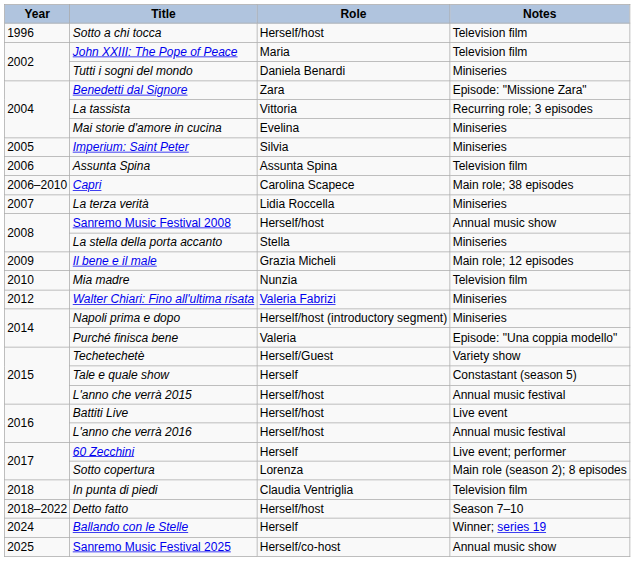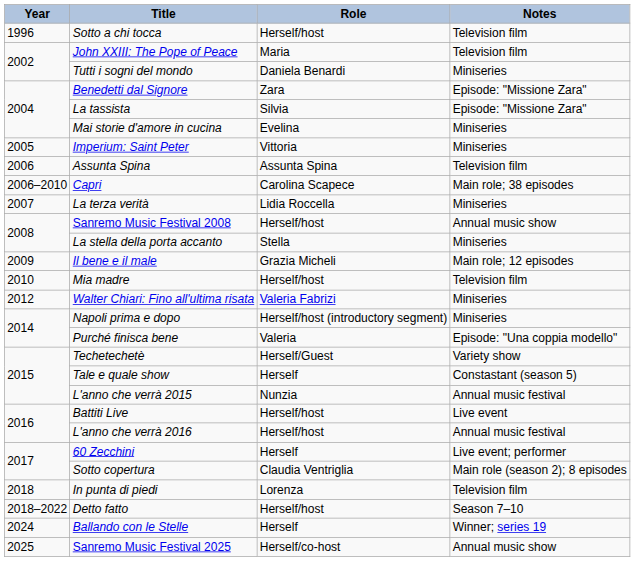 <table class="wikitable">
 <tr style="text-align:center;">
 <th style="background:#B0C4DE;">Year</th>
 <th style="background:#B0C4DE;">Title</th>
 <th style="background:#B0C4DE;">Role</th>
 <th style="background:#B0C4DE;">Notes</th>
 </tr>
 <tr>
 <td>1996</td>
 <td><em>Sotto a chi tocca</em></td>
 <td>Herself/host</td>
 <td>Television film</td>
 </tr>
 <tr>
 <td rowspan="2">2002</td>
 <td><em><a href='#'>John XXIII: The Pope of Peace</a></em></td>
 <td>Maria</td>
 <td>Television film</td>
 </tr>
 <tr>
 <td><em>Tutti i sogni del mondo</em></td>
 <td>Daniela Benardi</td>
 <td>Miniseries</td>
 </tr>
 <tr>
 <td rowspan="3">2004</td>
 <td><em><a href='#'>Benedetti dal Signore</a></em></td>
 <td>Zara</td>
 <td>Episode: "Missione Zara"</td>
 </tr>
 <tr>
 <td><em>La tassista</em></td>
-<td>Vittoria</td>
-<td>Recurring role; 3 episodes</td>
+<td>Silvia</td>
+<td>Episode: "Missione Zara"</td>
 </tr>
 <tr>
 <td><em>Mai storie d'amore in cucina</em></td>
 <td>Evelina</td>
 <td>Miniseries</td>
 </tr>
 <tr>
 <td>2005</td>
 <td><em><a href='#'>Imperium: Saint Peter</a></em></td>
-<td>Silvia</td>
+<td>Vittoria</td>
 <td>Miniseries</td>
 </tr>
 <tr>
 <td>2006</td>
 <td><em>Assunta Spina</em></td>
 <td>Assunta Spina</td>
 <td>Television film</td>
 </tr>
 <tr>
 <td>2006–2010</td>
 <td><em><a href='#'>Capri</a></em></td>
 <td>Carolina Scapece</td>
 <td>Main role; 38 episodes</td>
 </tr>
 <tr>
 <td>2007</td>
 <td><em>La terza verità</em></td>
 <td>Lidia Roccella</td>
 <td>Miniseries</td>
 </tr>
 <tr>
 <td rowspan="2">2008</td>
 <td><a href='#'>Sanremo Music Festival 2008</a></td>
 <td>Herself/host</td>
 <td>Annual music show</td>
 </tr>
 <tr>
 <td><em>La stella della porta accanto</em></td>
 <td>Stella</td>
 <td>Miniseries</td>
 </tr>
 <tr>
 <td>2009</td>
 <td><em><a href='#'>Il bene e il male</a></em></td>
 <td>Grazia Micheli</td>
 <td>Main role; 12 episodes</td>
 </tr>
 <tr>
 <td>2010</td>
 <td><em>Mia madre</em></td>
-<td>Nunzia</td>
+<td>Herself/host</td>
 <td>Television film</td>
 </tr>
 <tr>
 <td>2012</td>
 <td><em><a href='#'>Walter Chiari: Fino all'ultima risata</a></em></td>
 <td><a href='#'>Valeria Fabrizi</a></td>
 <td>Miniseries</td>
 </tr>
 <tr>
 <td rowspan="2">2014</td>
 <td><em>Napoli prima e dopo</em></td>
 <td>Herself/host (introductory segment)</td>
 <td>Miniseries</td>
 </tr>
 <tr>
 <td><em>Purché finisca bene</em></td>
 <td>Valeria</td>
 <td>Episode: "Una coppia modello"</td>
 </tr>
 <tr>
 <td rowspan="3">2015</td>
 <td><em>Techetechetè</em></td>
 <td>Herself/Guest</td>
 <td>Variety show</td>
 </tr>
 <tr>
 <td><em>Tale e quale show</em></td>
 <td>Herself</td>
 <td>Constastant (season 5)</td>
 </tr>
 <tr>
 <td><em>L'anno che verrà 2015</em></td>
-<td>Herself/host</td>
+<td>Nunzia</td>
 <td>Annual music festival</td>
 </tr>
 <tr>
 <td rowspan="2">2016</td>
 <td><em>Battiti Live</em></td>
 <td>Herself/host</td>
 <td>Live event</td>
 </tr>
 <tr>
 <td><em>L'anno che verrà 2016</em></td>
 <td>Herself/host</td>
 <td>Annual music festival</td>
 </tr>
 <tr>
 <td rowspan="2">2017</td>
 <td><em><a href='#'>60 Zecchini</a></em></td>
 <td>Herself</td>
 <td>Live event; performer</td>
 </tr>
 <tr>
 <td><em>Sotto copertura</em></td>
-<td>Lorenza</td>
+<td>Claudia Ventriglia</td>
 <td>Main role (season 2); 8 episodes</td>
 </tr>
 <tr>
 <td>2018</td>
 <td><em>In punta di piedi</em></td>
-<td>Claudia Ventriglia</td>
+<td>Lorenza</td>
 <td>Television film</td>
 </tr>
 <tr>
 <td>2018–2022</td>
 <td><em>Detto fatto</em></td>
 <td>Herself/host</td>
 <td>Season 7–10</td>
 </tr>
 <tr>
 <td>2024</td>
 <td><em><a href='#'>Ballando con le Stelle</a></em></td>
 <td>Herself</td>
 <td>Winner; <a href='#'>series 19</a></td>
 </tr>
 <tr>
 <td>2025</td>
 <td><a href='#'>Sanremo Music Festival 2025</a></td>
 <td>Herself/co-host</td>
 <td>Annual music show</td>
 </tr>
 </table>
